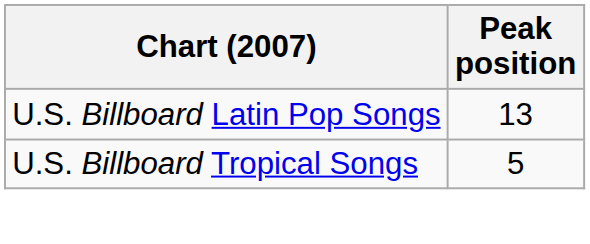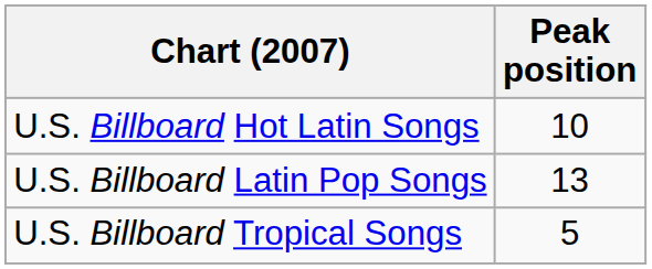 <table class="wikitable sortable">
 <tr>
 <th align="center">Chart (2007)</th>
 <th align="center">Peak<br>position</th>
+</tr>
+<tr>
+<td>U.S. <em><a href='#'>Billboard</a></em> <a href='#'>Hot Latin Songs</a></td>
+<td align="center">10</td>
 </tr>
 <tr>
 <td>U.S. <em>Billboard</em> <a href='#'>Latin Pop Songs</a></td>
 <td align="center">13</td>
 </tr>
 <tr>
 <td>U.S. <em>Billboard</em> <a href='#'>Tropical Songs</a></td>
 <td align="center">5</td>
 </tr>
 </table>
